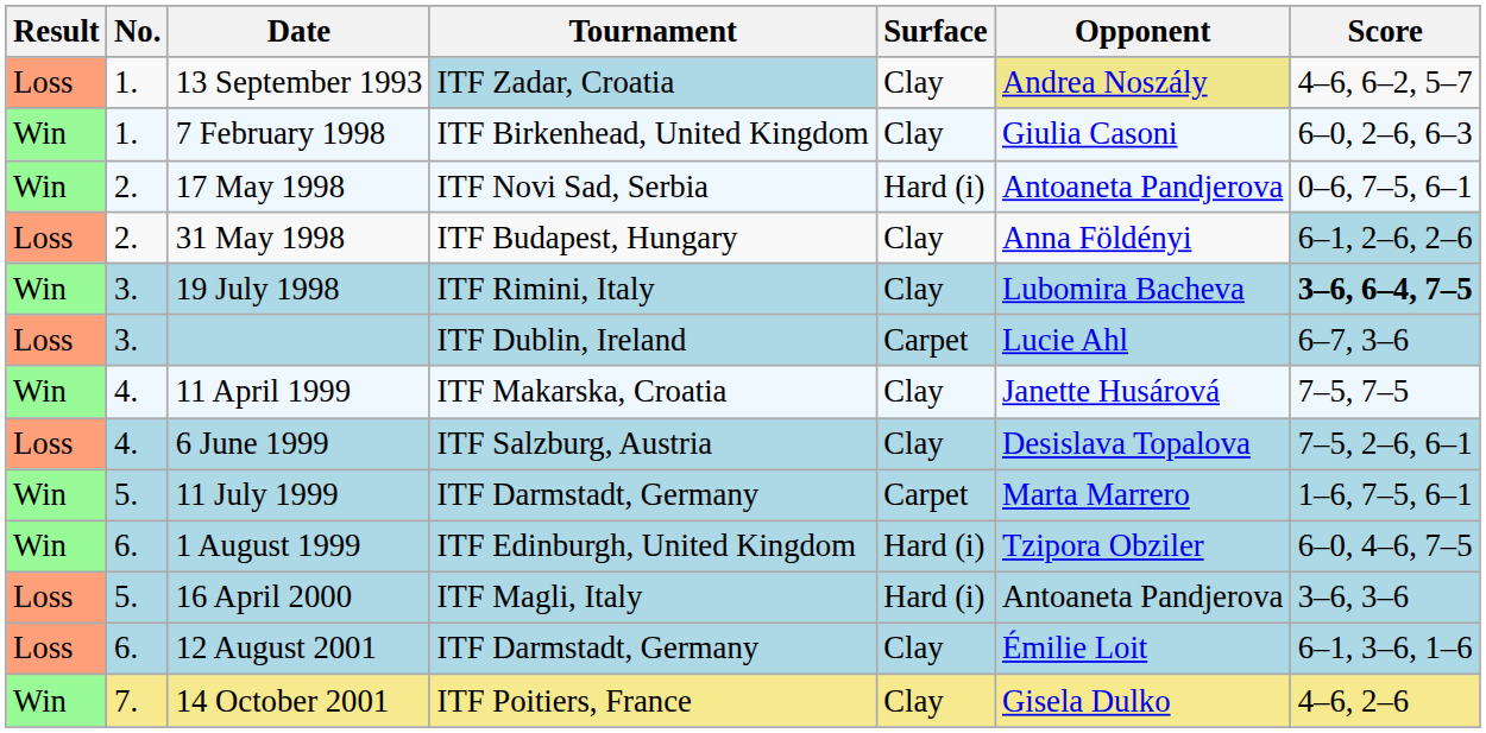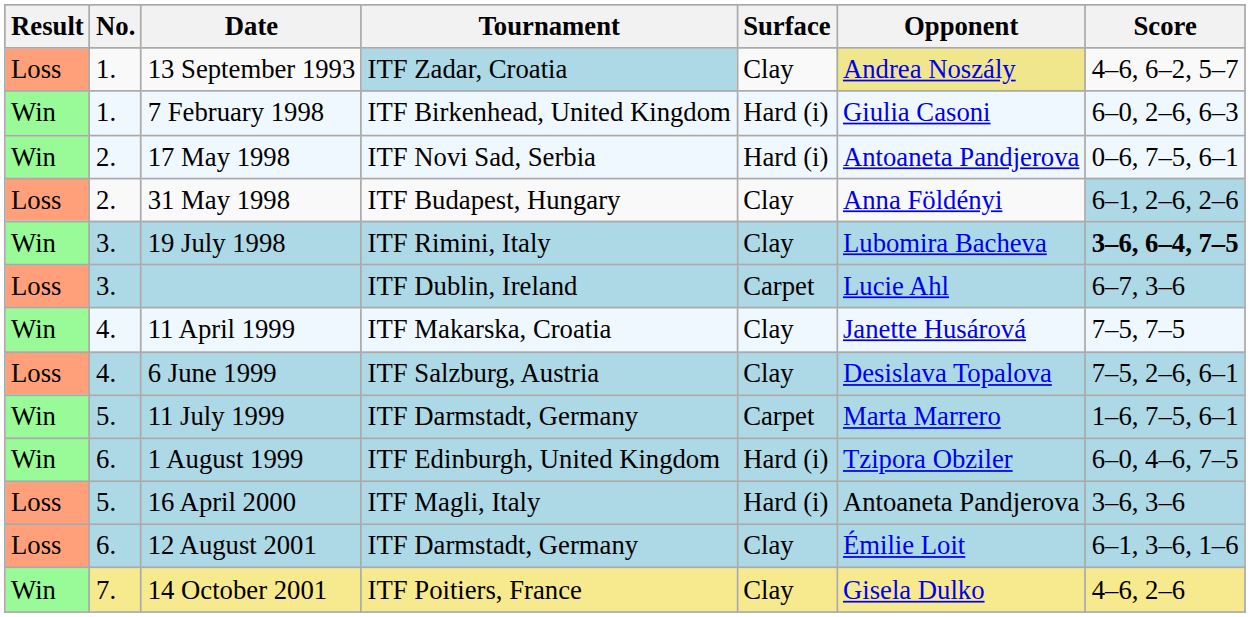 <table class="sortable wikitable" style="font-size:97%;">
 <tr>
 <th>Result</th>
 <th>No.</th>
 <th>Date</th>
 <th>Tournament</th>
 <th>Surface</th>
 <th>Opponent</th>
 <th>Score</th>
 </tr>
 <tr>
 <td style="background:#ffa07a;">Loss</td>
 <td>1.</td>
 <td>13 September 1993</td>
 <td style="background: lightblue;">ITF Zadar, Croatia</td>
 <td>Clay</td>
 <td style="background: khaki;"> <a href='#'>Andrea Noszály</a></td>
 <td>4–6, 6–2, 5–7</td>
 </tr>
 <tr style="background:#f0f8ff;">
 <td style="background:#98fb98;">Win</td>
 <td>1.</td>
 <td>7 February 1998</td>
 <td>ITF Birkenhead, United Kingdom</td>
-<td>Clay</td>
+<td>Hard (i)</td>
 <td> <a href='#'>Giulia Casoni</a></td>
 <td>6–0, 2–6, 6–3</td>
 </tr>
 <tr style="background:#f0f8ff;">
 <td style="background:#98fb98;">Win</td>
 <td>2.</td>
 <td>17 May 1998</td>
 <td>ITF Novi Sad, Serbia</td>
 <td>Hard (i)</td>
 <td> <a href='#'>Antoaneta Pandjerova</a></td>
 <td>0–6, 7–5, 6–1</td>
 </tr>
 <tr>
 <td style="background:#ffa07a;">Loss</td>
 <td>2.</td>
 <td>31 May 1998</td>
 <td>ITF Budapest, Hungary</td>
 <td>Clay</td>
 <td> <a href='#'>Anna Földényi</a></td>
 <td style="background: lightblue;">6–1, 2–6, 2–6</td>
 </tr>
 <tr bgcolor="lightblue">
 <td style="background:#98fb98;">Win</td>
 <td>3.</td>
 <td>19 July 1998</td>
 <td>ITF Rimini, Italy</td>
 <td>Clay</td>
 <td> <a href='#'>Lubomira Bacheva</a></td>
 <td><strong>3–6, 6–4, 7–5</strong></td>
 </tr>
 <tr bgcolor=lightblue>
 <td style="background:#ffa07a;">Loss</td>
 <td>3.</td>
 <td></td>
 <td>ITF Dublin, Ireland</td>
 <td>Carpet</td>
 <td> <a href='#'>Lucie Ahl</a></td>
 <td>6–7, 3–6</td>
 </tr>
 <tr bgcolor="#f0f8ff">
 <td style="background:#98fb98;">Win</td>
 <td>4.</td>
 <td>11 April 1999</td>
 <td>ITF Makarska, Croatia</td>
 <td>Clay</td>
 <td> <a href='#'>Janette Husárová</a></td>
 <td>7–5, 7–5</td>
 </tr>
 <tr bgcolor="lightblue">
 <td style="background:#ffa07a;">Loss</td>
 <td>4.</td>
 <td>6 June 1999</td>
 <td>ITF Salzburg, Austria</td>
 <td>Clay</td>
 <td> <a href='#'>Desislava Topalova</a></td>
 <td>7–5, 2–6, 6–1</td>
 </tr>
 <tr bgcolor="lightblue">
 <td style="background:#98fb98;">Win</td>
 <td>5.</td>
 <td>11 July 1999</td>
 <td>ITF Darmstadt, Germany</td>
 <td>Carpet</td>
 <td> <a href='#'>Marta Marrero</a></td>
 <td>1–6, 7–5, 6–1</td>
 </tr>
 <tr bgcolor="lightblue">
 <td style="background:#98fb98;">Win</td>
 <td>6.</td>
 <td>1 August 1999</td>
 <td>ITF Edinburgh, United Kingdom</td>
 <td>Hard (i)</td>
 <td> <a href='#'>Tzipora Obziler</a></td>
 <td>6–0, 4–6, 7–5</td>
 </tr>
 <tr style="background:lightblue;">
 <td style="background:#ffa07a;">Loss</td>
 <td>5.</td>
 <td>16 April 2000</td>
 <td>ITF Magli, Italy</td>
 <td>Hard (i)</td>
 <td> Antoaneta Pandjerova</td>
 <td>3–6, 3–6</td>
 </tr>
 <tr style="background:lightblue;">
 <td style="background:#ffa07a;">Loss</td>
 <td>6.</td>
 <td>12 August 2001</td>
 <td>ITF Darmstadt, Germany</td>
 <td>Clay</td>
 <td> <a href='#'>Émilie Loit</a></td>
 <td>6–1, 3–6, 1–6</td>
 </tr>
 <tr style="background:#f7e98e;">
 <td style="background:#98fb98;">Win</td>
 <td>7.</td>
 <td>14 October 2001</td>
 <td>ITF Poitiers, France</td>
 <td>Clay</td>
 <td> <a href='#'>Gisela Dulko</a></td>
 <td>4–6, 2–6</td>
 </tr>
 </table>
